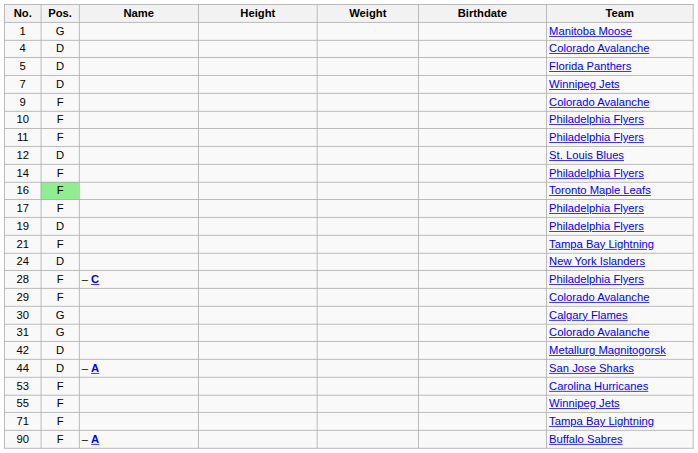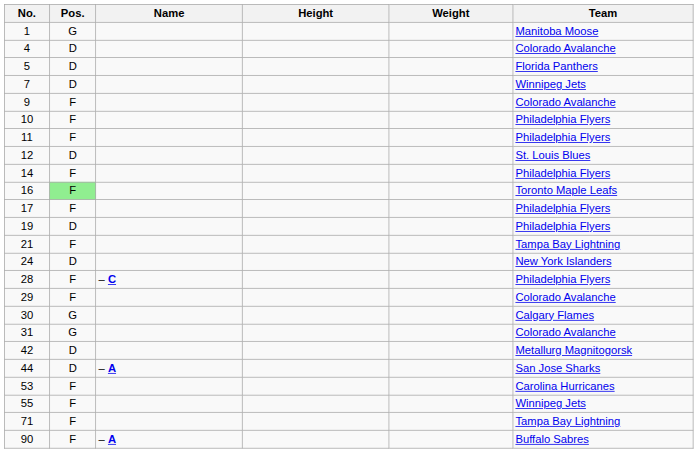 <table width="100%" class="wikitable sortable" style="font-size: 90%; text-align: center;">
 <tr>
 <th style="width:  4%;">No.</th>
 <th style="width:  4%;">Pos.</th>
 <th style="width: 13%;">Name</th>
 <th style="width: 13%;">Height</th>
 <th style="width: 11%;">Weight</th>
-<th style="width: 14%;">Birthdate</th>
 <th style="width: 16%;">Team</th>
 </tr>
 <tr>
 <td>1</td>
 <td>G</td>
 <td align=left></td>
-<td></td>
 <td></td>
 <td></td>
 <td style="text-align:left;"> <a href='#'>Manitoba Moose</a></td>
 </tr>
 <tr>
 <td>4</td>
 <td>D</td>
 <td align=left></td>
 <td></td>
 <td></td>
-<td></td>
 <td style="text-align:left;"> <a href='#'>Colorado Avalanche</a></td>
 </tr>
 <tr>
 <td>5</td>
 <td>D</td>
 <td align=left></td>
-<td></td>
 <td></td>
 <td></td>
 <td style="text-align:left;"> <a href='#'>Florida Panthers</a></td>
 </tr>
 <tr>
 <td>7</td>
 <td>D</td>
 <td align=left></td>
 <td></td>
 <td></td>
-<td></td>
 <td style="text-align:left;"> <a href='#'>Winnipeg Jets</a></td>
 </tr>
 <tr>
 <td>9</td>
 <td>F</td>
 <td align=left></td>
-<td></td>
 <td></td>
 <td></td>
 <td style="text-align:left;"> <a href='#'>Colorado Avalanche</a></td>
 </tr>
 <tr>
 <td>10</td>
 <td>F</td>
 <td align=left></td>
 <td></td>
 <td></td>
-<td></td>
 <td style="text-align:left;"> <a href='#'>Philadelphia Flyers</a></td>
 </tr>
 <tr>
 <td>11</td>
 <td>F</td>
 <td align=left></td>
-<td></td>
 <td></td>
 <td></td>
 <td style="text-align:left;"> <a href='#'>Philadelphia Flyers</a></td>
 </tr>
 <tr>
 <td>12</td>
 <td>D</td>
 <td align=left></td>
 <td></td>
 <td></td>
-<td></td>
 <td style="text-align:left;"> <a href='#'>St. Louis Blues</a></td>
 </tr>
 <tr>
 <td>14</td>
 <td>F</td>
 <td align=left></td>
-<td></td>
 <td></td>
 <td></td>
 <td style="text-align:left;"> <a href='#'>Philadelphia Flyers</a></td>
 </tr>
 <tr>
 <td>16</td>
 <td style="background: lightgreen;">F</td>
 <td align=left></td>
 <td></td>
 <td></td>
-<td></td>
 <td style="text-align:left;"> <a href='#'>Toronto Maple Leafs</a></td>
 </tr>
 <tr>
 <td>17</td>
 <td>F</td>
 <td align=left></td>
-<td></td>
 <td></td>
 <td></td>
 <td style="text-align:left;"> <a href='#'>Philadelphia Flyers</a></td>
 </tr>
 <tr>
 <td>19</td>
 <td>D</td>
 <td align=left></td>
 <td></td>
 <td></td>
-<td></td>
 <td style="text-align:left;"> <a href='#'>Philadelphia Flyers</a></td>
 </tr>
 <tr>
 <td>21</td>
 <td>F</td>
 <td align=left></td>
-<td></td>
 <td></td>
 <td></td>
 <td style="text-align:left;"> <a href='#'>Tampa Bay Lightning</a></td>
 </tr>
 <tr>
 <td>24</td>
 <td>D</td>
 <td align=left></td>
 <td></td>
 <td></td>
-<td></td>
 <td style="text-align:left;"> <a href='#'>New York Islanders</a></td>
 </tr>
 <tr>
 <td>28</td>
 <td>F</td>
 <td align=left> – <strong><a href='#'>C</a></strong></td>
-<td></td>
 <td></td>
 <td></td>
 <td style="text-align:left;"> <a href='#'>Philadelphia Flyers</a></td>
 </tr>
 <tr>
 <td>29</td>
 <td>F</td>
 <td align=left></td>
 <td></td>
 <td></td>
-<td></td>
 <td style="text-align:left;"> <a href='#'>Colorado Avalanche</a></td>
 </tr>
 <tr>
 <td>30</td>
 <td>G</td>
 <td align=left></td>
-<td></td>
 <td></td>
 <td></td>
 <td style="text-align:left;"> <a href='#'>Calgary Flames</a></td>
 </tr>
 <tr>
 <td>31</td>
 <td>G</td>
 <td align=left></td>
 <td></td>
 <td></td>
-<td></td>
 <td style="text-align:left;"> <a href='#'>Colorado Avalanche</a></td>
 </tr>
 <tr>
 <td>42</td>
 <td>D</td>
 <td align=left></td>
-<td></td>
 <td></td>
 <td></td>
 <td style="text-align:left;"> <a href='#'>Metallurg Magnitogorsk</a></td>
 </tr>
 <tr>
 <td>44</td>
 <td>D</td>
 <td align=left> – <strong><a href='#'>A</a></strong></td>
 <td></td>
 <td></td>
-<td></td>
 <td style="text-align:left;"> <a href='#'>San Jose Sharks</a></td>
 </tr>
 <tr>
 <td>53</td>
 <td>F</td>
 <td align=left></td>
-<td></td>
 <td></td>
 <td></td>
 <td style="text-align:left;"> <a href='#'>Carolina Hurricanes</a></td>
 </tr>
 <tr>
 <td>55</td>
 <td>F</td>
 <td align=left></td>
 <td></td>
 <td></td>
-<td></td>
 <td style="text-align:left;"> <a href='#'>Winnipeg Jets</a></td>
 </tr>
 <tr>
 <td>71</td>
 <td>F</td>
 <td align=left></td>
-<td></td>
 <td></td>
 <td></td>
 <td style="text-align:left;"> <a href='#'>Tampa Bay Lightning</a></td>
 </tr>
 <tr>
 <td>90</td>
 <td>F</td>
 <td align=left> – <strong><a href='#'>A</a></strong></td>
 <td></td>
 <td></td>
-<td></td>
 <td style="text-align:left;"> <a href='#'>Buffalo Sabres</a></td>
 </tr>
 </table>
